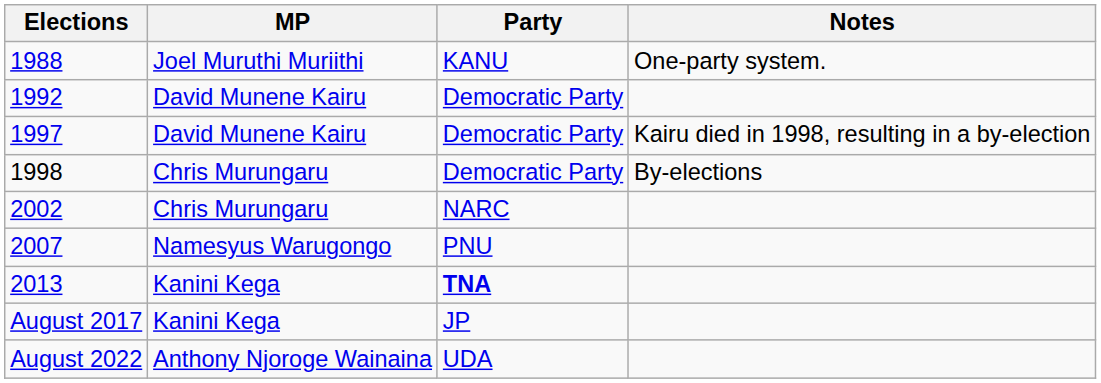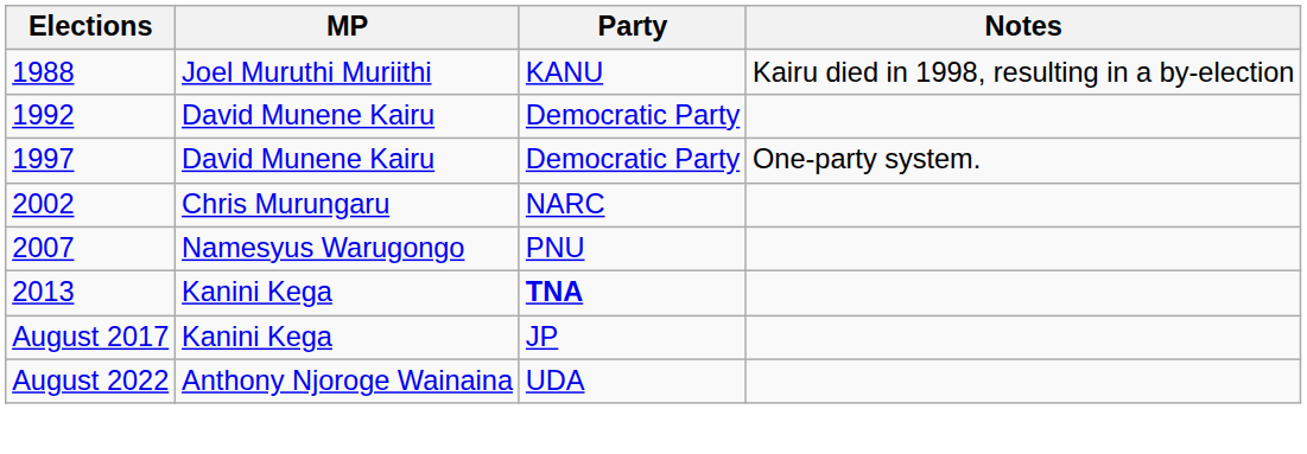 <table class="wikitable">
 <tr>
 <th>Elections</th>
 <th>MP </th>
 <th>Party</th>
 <th>Notes</th>
 </tr>
 <tr>
 <td><a href='#'>1988</a></td>
 <td><a href='#'>Joel Muruthi Muriithi</a></td>
 <td><a href='#'>KANU</a></td>
-<td>One-party system.</td>
+<td>Kairu died in 1998, resulting in a by-election</td>
 </tr>
 <tr>
 <td><a href='#'>1992</a></td>
 <td><a href='#'>David Munene Kairu</a></td>
 <td><a href='#'>Democratic Party</a></td>
 <td></td>
 </tr>
 <tr>
 <td><a href='#'>1997</a></td>
 <td><a href='#'>David Munene Kairu</a></td>
 <td><a href='#'>Democratic Party</a></td>
-<td>Kairu died in 1998, resulting in a by-election</td>
-</tr>
-<tr>
-<td>1998</td>
-<td><a href='#'>Chris Murungaru</a></td>
-<td><a href='#'>Democratic Party</a></td>
-<td>By-elections</td>
+<td>One-party system.</td>
 </tr>
 <tr>
 <td><a href='#'>2002</a></td>
 <td><a href='#'>Chris Murungaru</a></td>
 <td><a href='#'>NARC</a></td>
 <td></td>
 </tr>
 <tr>
 <td><a href='#'>2007</a></td>
 <td><a href='#'>Namesyus Warugongo</a></td>
 <td><a href='#'>PNU</a></td>
 <td></td>
 </tr>
 <tr>
 <td><a href='#'>2013</a></td>
 <td><a href='#'>Kanini Kega</a></td>
 <td><strong><a href='#'>TNA</a></strong></td>
 <td></td>
 </tr>
 <tr>
 <td><a href='#'>August 2017</a></td>
 <td><a href='#'>Kanini Kega</a></td>
 <td><a href='#'>JP</a></td>
 <td></td>
 </tr>
 <tr>
 <td><a href='#'>August 2022</a></td>
 <td><a href='#'>Anthony Njoroge Wainaina</a></td>
 <td><a href='#'>UDA</a></td>
 <td></td>
 </tr>
 </table>
